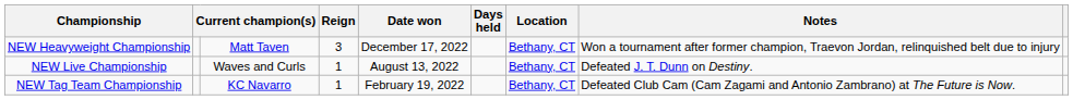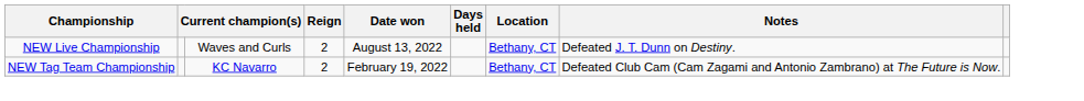 <table class="wikitable" style="font-size: 85%;">
 <tr>
 <th>Championship</th>
 <th colspan=2>Current champion(s)</th>
 <th>Reign</th>
 <th>Date won</th>
 <th>Days<br>held</th>
 <th>Location</th>
 <th>Notes</th>
 <th></th>
 </tr>
 <tr>
-<td align=center><a href='#'>NEW Heavyweight Championship</a></td>
-<td align=center></td>
-<td align=center><a href='#'>Matt Taven</a></td>
-<td align=center>3</td>
-<td align=center>December 17, 2022</td>
-<td align=center></td>
-<td align=center><a href='#'>Bethany, CT</a></td>
-<td align="left">Won a tournament after former champion, Traevon Jordan, relinquished belt due to injury</td>
-<td align=center></td>
-</tr>
-<tr>
 <td align=center><a href='#'>NEW Live Championship</a></td>
 <td align=center></td>
 <td align=center>Waves and Curls<br></td>
-<td align=center>1</td>
+<td align=center>2</td>
 <td align=center>August 13, 2022</td>
 <td align=center></td>
 <td align=center><a href='#'>Bethany, CT</a></td>
 <td align="left">Defeated <a href='#'>J. T. Dunn</a> on <em>Destiny</em>.</td>
 <td align=center></td>
 </tr>
 <tr>
 <td align=center><a href='#'>NEW Tag Team Championship</a></td>
 <td align=center></td>
 <td align=center><a href='#'>KC Navarro</a></td>
-<td align=center>1</td>
+<td align=center>2</td>
 <td align=center>February 19, 2022</td>
 <td align=center></td>
 <td align=center><a href='#'>Bethany, CT</a></td>
 <td align="left">Defeated Club Cam (Cam Zagami and Antonio Zambrano) at <em>The Future is Now</em>.</td>
 <td align=center></td>
 </tr>
 </table>
